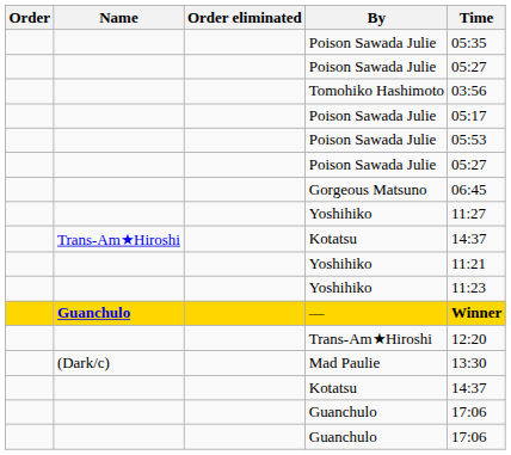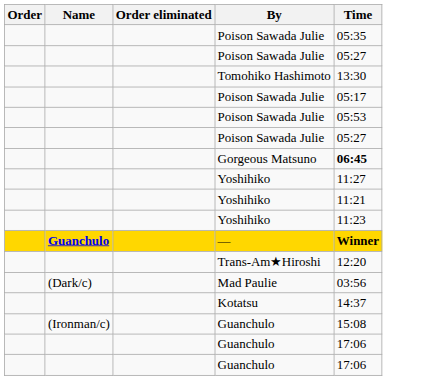 <table class="wikitable sortable">
 <tr>
 <th>Order</th>
 <th>Name</th>
 <th>Order eliminated</th>
 <th>By</th>
 <th>Time</th>
 </tr>
 <tr>
 <td></td>
 <td></td>
 <td></td>
 <td>Poison Sawada Julie</td>
 <td>05:35</td>
 </tr>
 <tr>
 <td></td>
 <td></td>
 <td></td>
 <td>Poison Sawada Julie</td>
 <td>05:27</td>
 </tr>
 <tr>
 <td></td>
 <td></td>
 <td></td>
 <td>Tomohiko Hashimoto</td>
-<td>03:56</td>
+<td>13:30</td>
 </tr>
 <tr>
 <td></td>
 <td></td>
 <td></td>
 <td>Poison Sawada Julie</td>
 <td>05:17</td>
 </tr>
 <tr>
 <td></td>
 <td></td>
 <td></td>
 <td>Poison Sawada Julie</td>
 <td>05:53</td>
 </tr>
 <tr>
 <td></td>
 <td></td>
 <td></td>
 <td>Poison Sawada Julie</td>
 <td>05:27</td>
 </tr>
 <tr>
 <td></td>
 <td></td>
 <td></td>
 <td>Gorgeous Matsuno</td>
-<td>06:45</td>
+<td><strong>06:45</strong></td>
 </tr>
 <tr>
 <td></td>
 <td></td>
 <td></td>
 <td>Yoshihiko</td>
 <td>11:27</td>
-</tr>
-<tr>
-<td></td>
-<td><a href='#'>Trans-Am★Hiroshi</a></td>
-<td></td>
-<td>Kotatsu</td>
-<td>14:37</td>
 </tr>
 <tr>
 <td></td>
 <td></td>
 <td></td>
 <td>Yoshihiko</td>
 <td>11:21</td>
 </tr>
 <tr>
 <td></td>
 <td></td>
 <td></td>
 <td>Yoshihiko</td>
 <td>11:23</td>
 </tr>
 <tr style="background:gold">
 <td><strong></strong></td>
 <td><strong><a href='#'>Guanchulo</a></strong></td>
 <td></td>
 <td>—</td>
 <td><strong>Winner</strong></td>
 </tr>
 <tr>
 <td></td>
 <td></td>
 <td></td>
 <td>Trans-Am★Hiroshi</td>
 <td>12:20</td>
 </tr>
 <tr>
 <td></td>
 <td> (Dark/c)</td>
 <td></td>
 <td>Mad Paulie</td>
-<td>13:30</td>
+<td>03:56</td>
 </tr>
 <tr>
 <td></td>
 <td></td>
 <td></td>
 <td>Kotatsu</td>
 <td>14:37</td>
+</tr>
+<tr>
+<td></td>
+<td> (Ironman/c)</td>
+<td></td>
+<td>Guanchulo</td>
+<td>15:08</td>
 </tr>
 <tr>
 <td></td>
 <td></td>
 <td></td>
 <td>Guanchulo</td>
 <td>17:06</td>
 </tr>
 <tr>
 <td></td>
 <td></td>
 <td></td>
 <td>Guanchulo</td>
 <td>17:06</td>
 </tr>
 </table>
